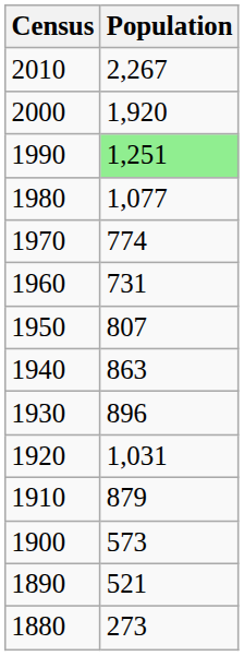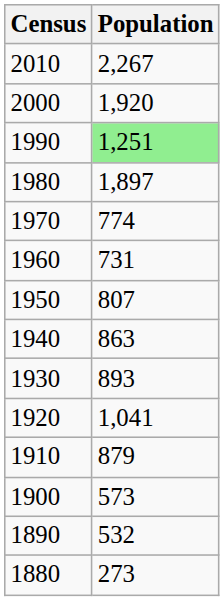 <table class="wikitable">
 <tr>
 <th>Census</th>
 <th>Population</th>
 </tr>
 <tr>
 <td>2010</td>
 <td>2,267</td>
 </tr>
 <tr>
 <td>2000</td>
 <td>1,920</td>
 </tr>
 <tr>
 <td>1990</td>
 <td style="background: lightgreen;">1,251</td>
 </tr>
 <tr>
 <td>1980</td>
-<td>1,077</td>
+<td>1,897</td>
 </tr>
 <tr>
 <td>1970</td>
 <td>774</td>
 </tr>
 <tr>
 <td>1960</td>
 <td>731</td>
 </tr>
 <tr>
 <td>1950</td>
 <td>807</td>
 </tr>
 <tr>
 <td>1940</td>
 <td>863</td>
 </tr>
 <tr>
 <td>1930</td>
-<td>896</td>
+<td>893</td>
 </tr>
 <tr>
 <td>1920</td>
-<td>1,031</td>
+<td>1,041</td>
 </tr>
 <tr>
 <td>1910</td>
 <td>879</td>
 </tr>
 <tr>
 <td>1900</td>
 <td>573</td>
 </tr>
 <tr>
 <td>1890</td>
-<td>521</td>
+<td>532</td>
 </tr>
 <tr>
 <td>1880</td>
 <td>273</td>
 </tr>
 </table>
